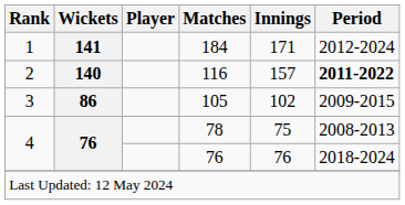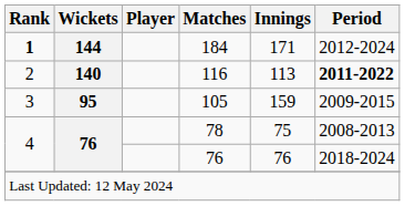 <table class="wikitable">
 <tr>
 <th>Rank</th>
 <th>Wickets</th>
 <th>Player</th>
 <th>Matches</th>
 <th>Innings</th>
 <th>Period</th>
 </tr>
 <tr>
-<td align=center>1</td>
-<th scope=row style=text-align:center;>141</th>
+<td align=center><strong>1</strong></td>
+<th scope=row style=text-align:center;>144</th>
 <td></td>
 <td align=center>184</td>
 <td align=center>171</td>
 <td>2012-2024</td>
 </tr>
 <tr>
 <td align=center>2</td>
 <th scope=row style=text-align:center;>140</th>
 <td></td>
 <td align=center>116</td>
-<td align=center>157</td>
+<td align=center>113</td>
 <td><strong>2011-2022</strong></td>
 </tr>
 <tr>
 <td align=center>3</td>
-<th scope=row style=text-align:center;>86</th>
+<th scope=row style=text-align:center;>95</th>
 <td></td>
 <td align=center>105</td>
-<td align=center>102</td>
+<td align=center>159</td>
 <td>2009-2015</td>
 </tr>
 <tr>
 <td align=center rowspan=2>4</td>
 <th scope=row style=text-align:center; rowspan=2>76</th>
 <td></td>
 <td align=center>78</td>
 <td align=center>75</td>
 <td>2008-2013</td>
 </tr>
 <tr>
 <td></td>
 <td align=center>76</td>
 <td align=center>76</td>
 <td>2018-2024</td>
 </tr>
 <tr>
 </tr>
 <tr class=sortbottom>
 <td colspan=7><small>Last Updated: 12 May 2024</small></td>
 </tr>
 </table>
